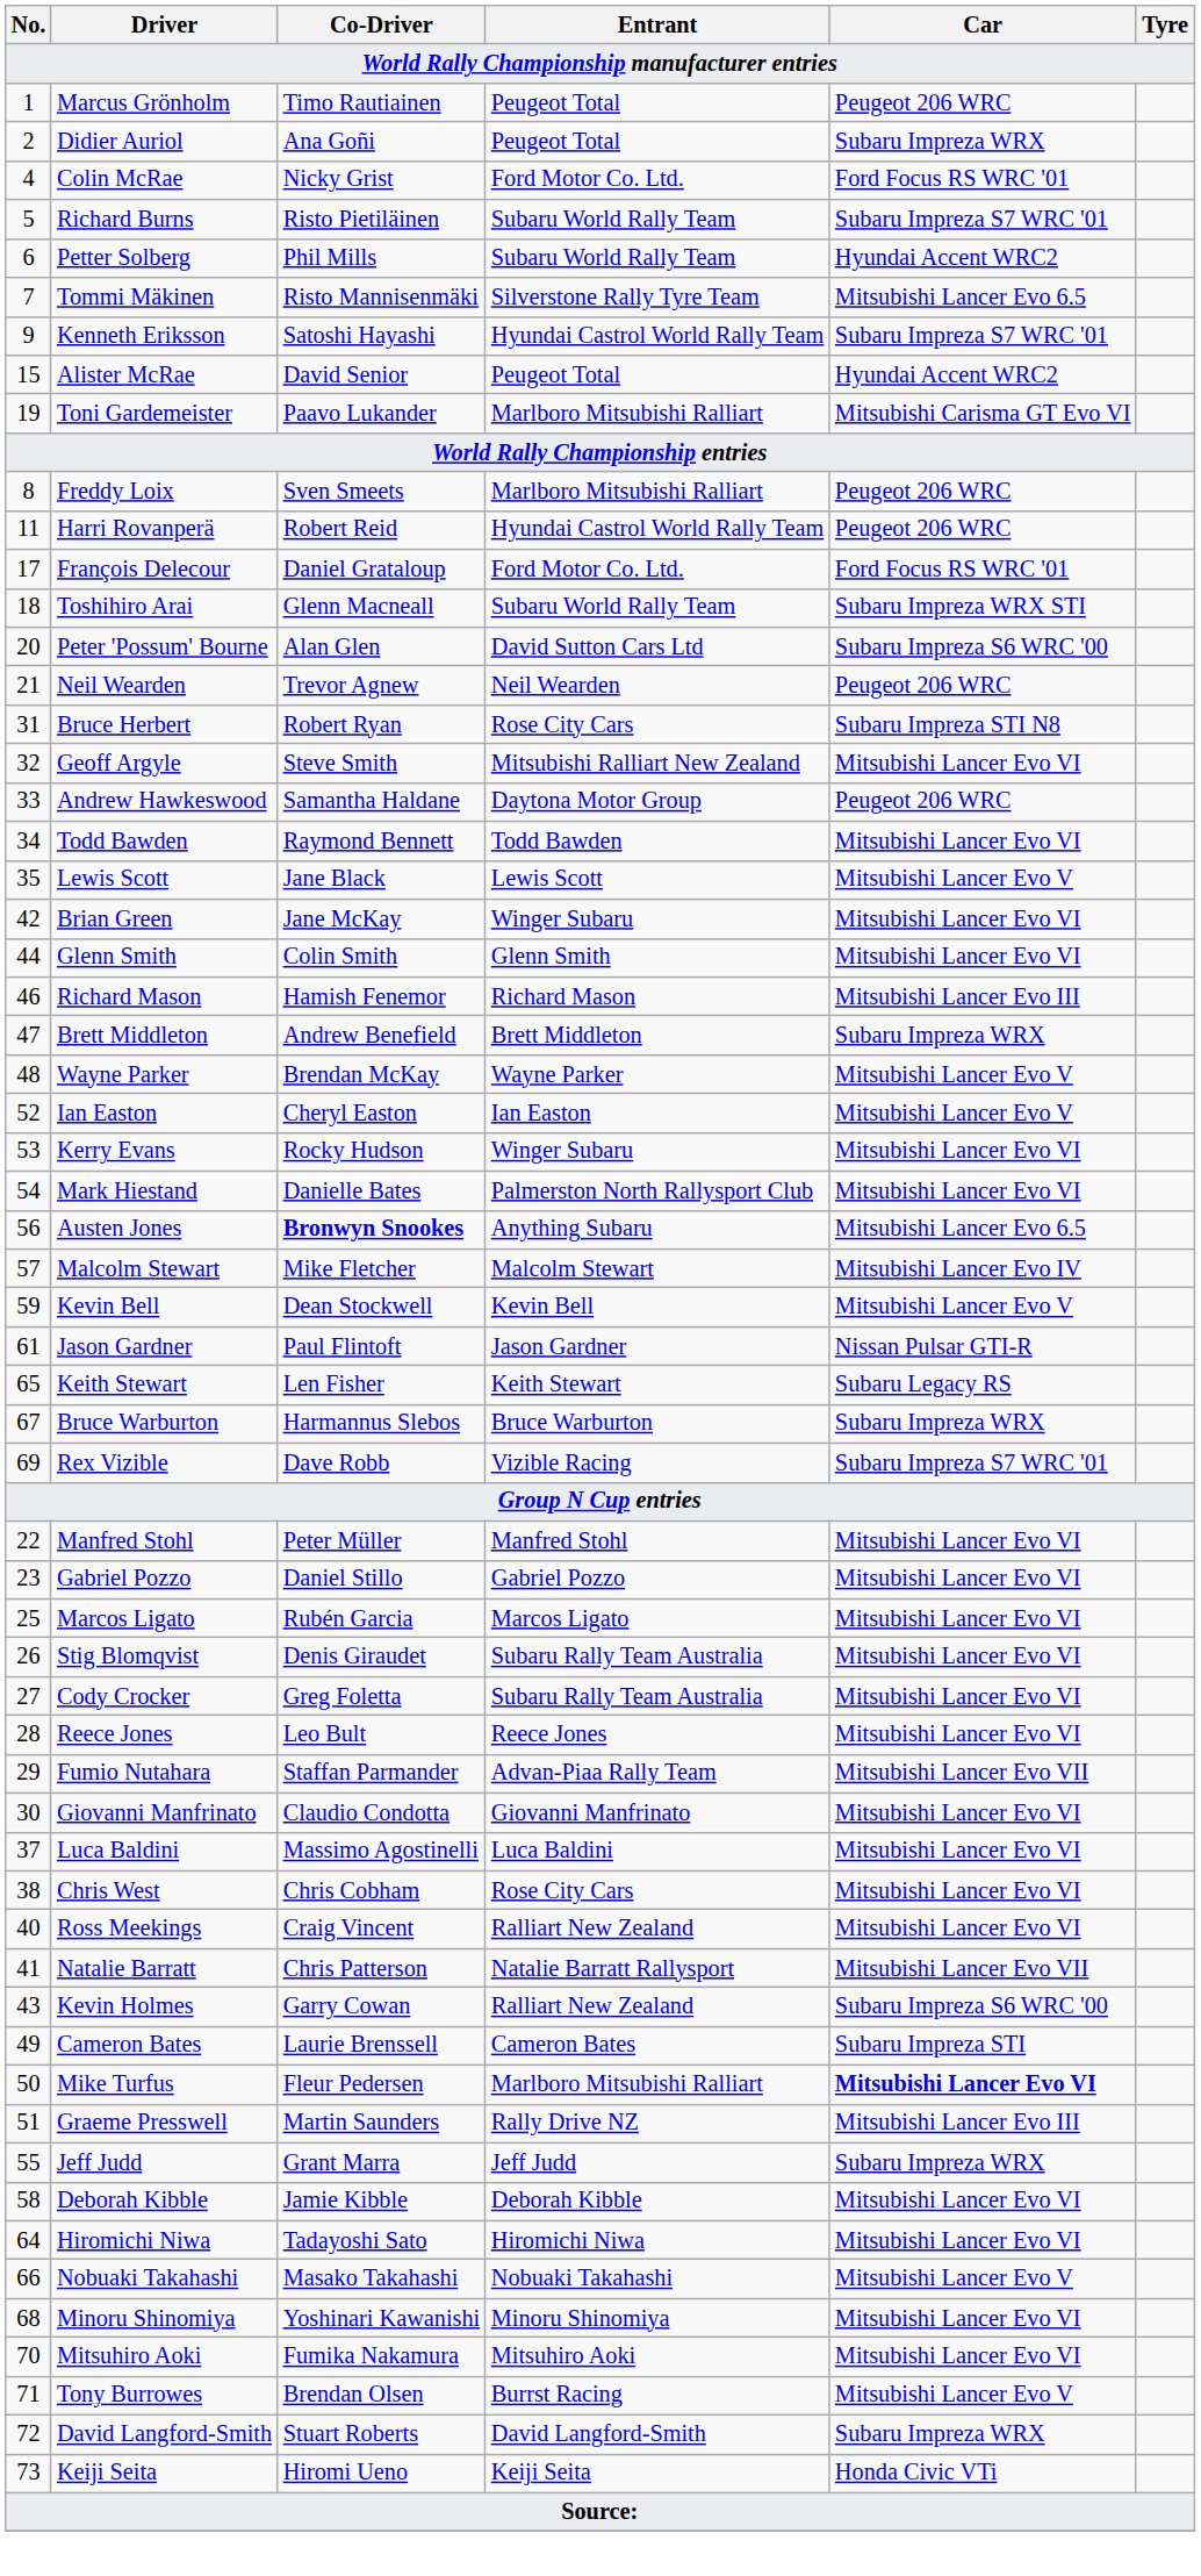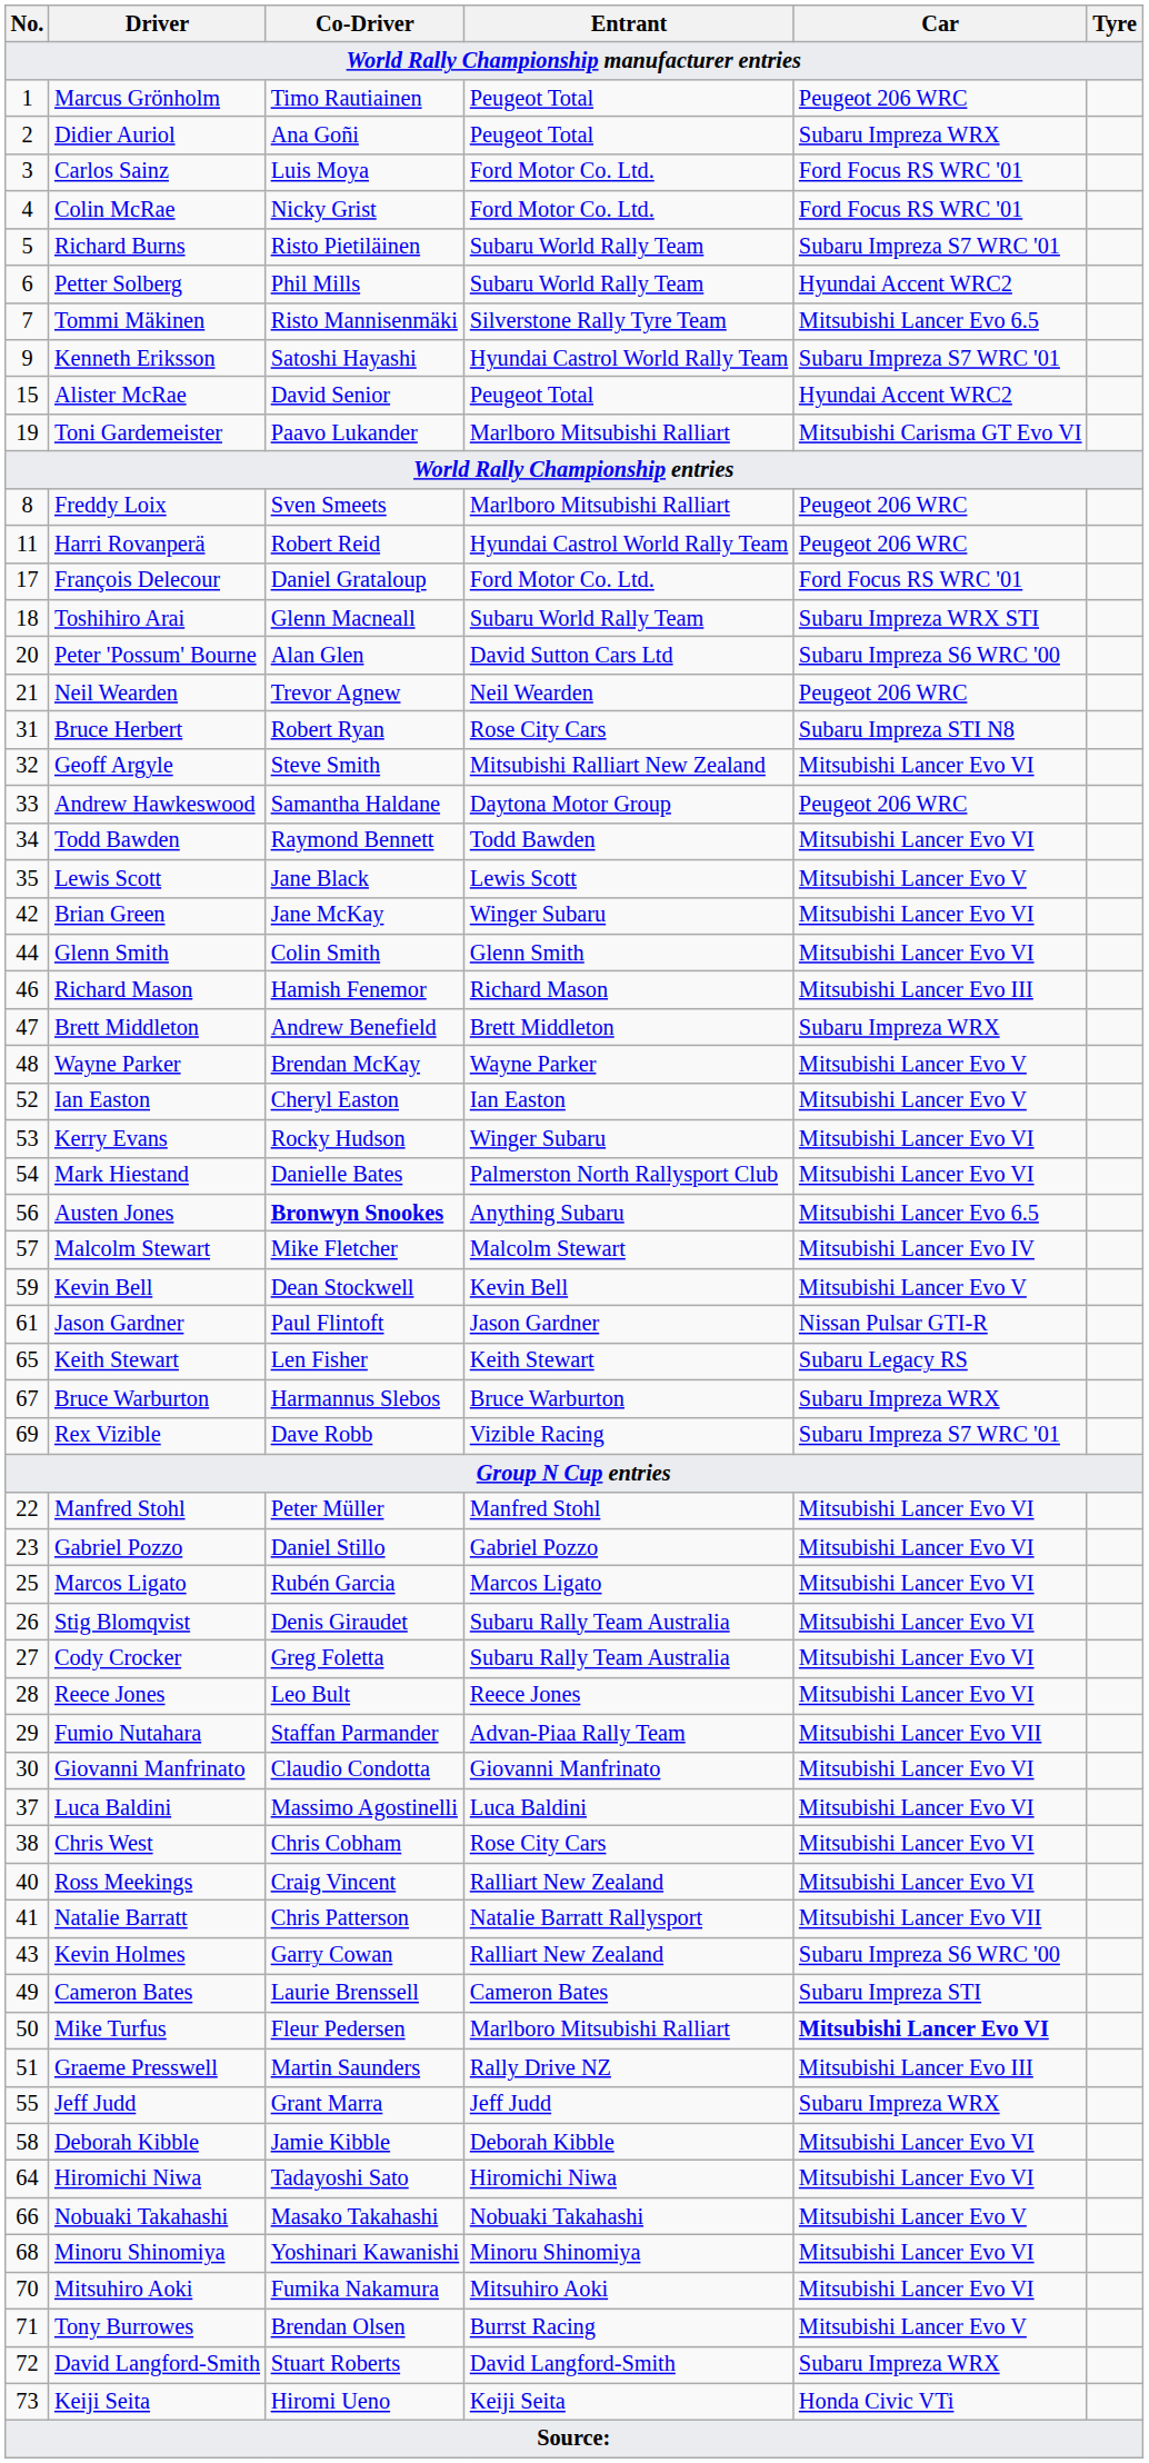 <table class="wikitable" style="font-size: 85%;">
 <tr>
 <th>No.</th>
 <th>Driver</th>
 <th>Co-Driver</th>
 <th>Entrant</th>
 <th>Car</th>
 <th>Tyre</th>
 </tr>
 <tr>
 <td style="background-color:#EAECF0; text-align:center" colspan="6"><strong><em><a href='#'>World Rally Championship</a> manufacturer entries</em></strong></td>
 </tr>
 <tr>
 <td align="center">1</td>
 <td> <a href='#'>Marcus Grönholm</a></td>
 <td> <a href='#'>Timo Rautiainen</a></td>
 <td> <a href='#'>Peugeot Total</a></td>
 <td><a href='#'>Peugeot 206 WRC</a></td>
 <td align="center"></td>
 </tr>
 <tr>
 <td align="center">2</td>
 <td> <a href='#'>Didier Auriol</a></td>
 <td> <a href='#'>Ana Goñi</a></td>
 <td> <a href='#'>Peugeot Total</a></td>
 <td><a href='#'>Subaru Impreza WRX</a></td>
+<td align="center"></td>
+</tr>
+<tr>
+<td align="center">3</td>
+<td> <a href='#'>Carlos Sainz</a></td>
+<td> <a href='#'>Luis Moya</a></td>
+<td> <a href='#'>Ford Motor Co. Ltd.</a></td>
+<td><a href='#'>Ford Focus RS WRC '01</a></td>
 <td align="center"></td>
 </tr>
 <tr>
 <td align="center">4</td>
 <td> <a href='#'>Colin McRae</a></td>
 <td> <a href='#'>Nicky Grist</a></td>
 <td> <a href='#'>Ford Motor Co. Ltd.</a></td>
 <td><a href='#'>Ford Focus RS WRC '01</a></td>
 <td align="center"></td>
 </tr>
 <tr>
 <td align="center">5</td>
 <td> <a href='#'>Richard Burns</a></td>
 <td> <a href='#'>Risto Pietiläinen</a></td>
 <td> <a href='#'>Subaru World Rally Team</a></td>
 <td><a href='#'>Subaru Impreza S7 WRC '01</a></td>
 <td align="center"></td>
 </tr>
 <tr>
 <td align="center">6</td>
 <td> <a href='#'>Petter Solberg</a></td>
 <td> <a href='#'>Phil Mills</a></td>
 <td> <a href='#'>Subaru World Rally Team</a></td>
 <td><a href='#'>Hyundai Accent WRC2</a></td>
 <td align="center"></td>
 </tr>
 <tr>
 <td align="center">7</td>
 <td> <a href='#'>Tommi Mäkinen</a></td>
 <td> <a href='#'>Risto Mannisenmäki</a></td>
 <td> <a href='#'>Silverstone Rally Tyre Team</a></td>
 <td><a href='#'>Mitsubishi Lancer Evo 6.5</a></td>
 <td align="center"></td>
 </tr>
 <tr>
 <td align="center">9</td>
 <td> <a href='#'>Kenneth Eriksson</a></td>
 <td> <a href='#'>Satoshi Hayashi</a></td>
 <td> <a href='#'>Hyundai Castrol World Rally Team</a></td>
 <td><a href='#'>Subaru Impreza S7 WRC '01</a></td>
 <td align="center"></td>
 </tr>
 <tr>
 <td align="center">15</td>
 <td> <a href='#'>Alister McRae</a></td>
 <td> <a href='#'>David Senior</a></td>
 <td> <a href='#'>Peugeot Total</a></td>
 <td><a href='#'>Hyundai Accent WRC2</a></td>
 <td align="center"></td>
 </tr>
 <tr>
 <td align="center">19</td>
 <td> <a href='#'>Toni Gardemeister</a></td>
 <td> <a href='#'>Paavo Lukander</a></td>
 <td> <a href='#'>Marlboro Mitsubishi Ralliart</a></td>
 <td><a href='#'>Mitsubishi Carisma GT Evo VI</a></td>
 <td align="center"></td>
 </tr>
 <tr>
 <td style="background-color:#EAECF0; text-align:center" colspan="6"><strong><em><a href='#'>World Rally Championship</a> entries</em></strong></td>
 </tr>
 <tr>
 <td align="center">8</td>
 <td> <a href='#'>Freddy Loix</a></td>
 <td> <a href='#'>Sven Smeets</a></td>
 <td> <a href='#'>Marlboro Mitsubishi Ralliart</a></td>
 <td><a href='#'>Peugeot 206 WRC</a></td>
 <td align="center"></td>
 </tr>
 <tr>
 <td align="center">11</td>
 <td> <a href='#'>Harri Rovanperä</a></td>
 <td> <a href='#'>Robert Reid</a></td>
 <td> <a href='#'>Hyundai Castrol World Rally Team</a></td>
 <td><a href='#'>Peugeot 206 WRC</a></td>
 <td align="center"></td>
 </tr>
 <tr>
 <td align="center">17</td>
 <td> <a href='#'>François Delecour</a></td>
 <td> <a href='#'>Daniel Grataloup</a></td>
 <td> <a href='#'>Ford Motor Co. Ltd.</a></td>
 <td><a href='#'>Ford Focus RS WRC '01</a></td>
 <td align="center"></td>
 </tr>
 <tr>
 <td align="center">18</td>
 <td> <a href='#'>Toshihiro Arai</a></td>
 <td> <a href='#'>Glenn Macneall</a></td>
 <td> <a href='#'>Subaru World Rally Team</a></td>
 <td><a href='#'>Subaru Impreza WRX STI</a></td>
 <td align="center"></td>
 </tr>
 <tr>
 <td align="center">20</td>
 <td> <a href='#'>Peter 'Possum' Bourne</a></td>
 <td> <a href='#'>Alan Glen</a></td>
 <td> <a href='#'>David Sutton Cars Ltd</a></td>
 <td><a href='#'>Subaru Impreza S6 WRC '00</a></td>
 <td></td>
 </tr>
 <tr>
 <td align="center">21</td>
 <td> <a href='#'>Neil Wearden</a></td>
 <td> <a href='#'>Trevor Agnew</a></td>
 <td> <a href='#'>Neil Wearden</a></td>
 <td><a href='#'>Peugeot 206 WRC</a></td>
 <td></td>
 </tr>
 <tr>
 <td align="center">31</td>
 <td> <a href='#'>Bruce Herbert</a></td>
 <td> <a href='#'>Robert Ryan</a></td>
 <td> <a href='#'>Rose City Cars</a></td>
 <td><a href='#'>Subaru Impreza STI N8</a></td>
 <td></td>
 </tr>
 <tr>
 <td align="center">32</td>
 <td> <a href='#'>Geoff Argyle</a></td>
 <td> <a href='#'>Steve Smith</a></td>
 <td> <a href='#'>Mitsubishi Ralliart New Zealand</a></td>
 <td><a href='#'>Mitsubishi Lancer Evo VI</a></td>
 <td></td>
 </tr>
 <tr>
 <td align="center">33</td>
 <td> <a href='#'>Andrew Hawkeswood</a></td>
 <td> <a href='#'>Samantha Haldane</a></td>
 <td> <a href='#'>Daytona Motor Group</a></td>
 <td><a href='#'>Peugeot 206 WRC</a></td>
 <td></td>
 </tr>
 <tr>
 <td align="center">34</td>
 <td> <a href='#'>Todd Bawden</a></td>
 <td> <a href='#'>Raymond Bennett</a></td>
 <td> <a href='#'>Todd Bawden</a></td>
 <td><a href='#'>Mitsubishi Lancer Evo VI</a></td>
 <td></td>
 </tr>
 <tr>
 <td align="center">35</td>
 <td> <a href='#'>Lewis Scott</a></td>
 <td> <a href='#'>Jane Black</a></td>
 <td> <a href='#'>Lewis Scott</a></td>
 <td><a href='#'>Mitsubishi Lancer Evo V</a></td>
 <td></td>
 </tr>
 <tr>
 <td align="center">42</td>
 <td> <a href='#'>Brian Green</a></td>
 <td> <a href='#'>Jane McKay</a></td>
 <td> <a href='#'>Winger Subaru</a></td>
 <td><a href='#'>Mitsubishi Lancer Evo VI</a></td>
 <td></td>
 </tr>
 <tr>
 <td align="center">44</td>
 <td> <a href='#'>Glenn Smith</a></td>
 <td> <a href='#'>Colin Smith</a></td>
 <td> <a href='#'>Glenn Smith</a></td>
 <td><a href='#'>Mitsubishi Lancer Evo VI</a></td>
 <td></td>
 </tr>
 <tr>
 <td align="center">46</td>
 <td> <a href='#'>Richard Mason</a></td>
 <td> <a href='#'>Hamish Fenemor</a></td>
 <td> <a href='#'>Richard Mason</a></td>
 <td><a href='#'>Mitsubishi Lancer Evo III</a></td>
 <td></td>
 </tr>
 <tr>
 <td align="center">47</td>
 <td> <a href='#'>Brett Middleton</a></td>
 <td> <a href='#'>Andrew Benefield</a></td>
 <td> <a href='#'>Brett Middleton</a></td>
 <td><a href='#'>Subaru Impreza WRX</a></td>
 <td></td>
 </tr>
 <tr>
 <td align="center">48</td>
 <td> <a href='#'>Wayne Parker</a></td>
 <td> <a href='#'>Brendan McKay</a></td>
 <td> <a href='#'>Wayne Parker</a></td>
 <td><a href='#'>Mitsubishi Lancer Evo V</a></td>
 <td></td>
 </tr>
 <tr>
 <td align="center">52</td>
 <td> <a href='#'>Ian Easton</a></td>
 <td> <a href='#'>Cheryl Easton</a></td>
 <td> <a href='#'>Ian Easton</a></td>
 <td><a href='#'>Mitsubishi Lancer Evo V</a></td>
 <td></td>
 </tr>
 <tr>
 <td align="center">53</td>
 <td> <a href='#'>Kerry Evans</a></td>
 <td> <a href='#'>Rocky Hudson</a></td>
 <td> <a href='#'>Winger Subaru</a></td>
 <td><a href='#'>Mitsubishi Lancer Evo VI</a></td>
 <td></td>
 </tr>
 <tr>
 <td align="center">54</td>
 <td> <a href='#'>Mark Hiestand</a></td>
 <td> <a href='#'>Danielle Bates</a></td>
 <td> <a href='#'>Palmerston North Rallysport Club</a></td>
 <td><a href='#'>Mitsubishi Lancer Evo VI</a></td>
 <td></td>
 </tr>
 <tr>
 <td align="center">56</td>
 <td> <a href='#'>Austen Jones</a></td>
 <td><strong> <a href='#'>Bronwyn Snookes</a></strong></td>
 <td> <a href='#'>Anything Subaru</a></td>
 <td><a href='#'>Mitsubishi Lancer Evo 6.5</a></td>
 <td></td>
 </tr>
 <tr>
 <td align="center">57</td>
 <td> <a href='#'>Malcolm Stewart</a></td>
 <td> <a href='#'>Mike Fletcher</a></td>
 <td> <a href='#'>Malcolm Stewart</a></td>
 <td><a href='#'>Mitsubishi Lancer Evo IV</a></td>
 <td></td>
 </tr>
 <tr>
 <td align="center">59</td>
 <td> <a href='#'>Kevin Bell</a></td>
 <td> <a href='#'>Dean Stockwell</a></td>
 <td> <a href='#'>Kevin Bell</a></td>
 <td><a href='#'>Mitsubishi Lancer Evo V</a></td>
 <td></td>
 </tr>
 <tr>
 <td align="center">61</td>
 <td> <a href='#'>Jason Gardner</a></td>
 <td> <a href='#'>Paul Flintoft</a></td>
 <td> <a href='#'>Jason Gardner</a></td>
 <td><a href='#'>Nissan Pulsar GTI-R</a></td>
 <td></td>
 </tr>
 <tr>
 <td align="center">65</td>
 <td> <a href='#'>Keith Stewart</a></td>
 <td> <a href='#'>Len Fisher</a></td>
 <td> <a href='#'>Keith Stewart</a></td>
 <td><a href='#'>Subaru Legacy RS</a></td>
 <td></td>
 </tr>
 <tr>
 <td align="center">67</td>
 <td> <a href='#'>Bruce Warburton</a></td>
 <td> <a href='#'>Harmannus Slebos</a></td>
 <td> <a href='#'>Bruce Warburton</a></td>
 <td><a href='#'>Subaru Impreza WRX</a></td>
 <td></td>
 </tr>
 <tr>
 <td align="center">69</td>
 <td> <a href='#'>Rex Vizible</a></td>
 <td> <a href='#'>Dave Robb</a></td>
 <td> <a href='#'>Vizible Racing</a></td>
 <td><a href='#'>Subaru Impreza S7 WRC '01</a></td>
 <td></td>
 </tr>
 <tr>
 <td style="background-color:#EAECF0; text-align:center" colspan="6"><strong><em><a href='#'>Group N Cup</a> entries</em></strong></td>
 </tr>
 <tr>
 <td align="center">22</td>
 <td> <a href='#'>Manfred Stohl</a></td>
 <td> <a href='#'>Peter Müller</a></td>
 <td> <a href='#'>Manfred Stohl</a></td>
 <td><a href='#'>Mitsubishi Lancer Evo VI</a></td>
 <td></td>
 </tr>
 <tr>
 <td align="center">23</td>
 <td> <a href='#'>Gabriel Pozzo</a></td>
 <td> <a href='#'>Daniel Stillo</a></td>
 <td> <a href='#'>Gabriel Pozzo</a></td>
 <td><a href='#'>Mitsubishi Lancer Evo VI</a></td>
 <td></td>
 </tr>
 <tr>
 <td align="center">25</td>
 <td> <a href='#'>Marcos Ligato</a></td>
 <td> <a href='#'>Rubén Garcia</a></td>
 <td> <a href='#'>Marcos Ligato</a></td>
 <td><a href='#'>Mitsubishi Lancer Evo VI</a></td>
 <td></td>
 </tr>
 <tr>
 <td align="center">26</td>
 <td> <a href='#'>Stig Blomqvist</a></td>
 <td> <a href='#'>Denis Giraudet</a></td>
 <td> <a href='#'>Subaru Rally Team Australia</a></td>
 <td><a href='#'>Mitsubishi Lancer Evo VI</a></td>
 <td></td>
 </tr>
 <tr>
 <td align="center">27</td>
 <td> <a href='#'>Cody Crocker</a></td>
 <td> <a href='#'>Greg Foletta</a></td>
 <td> <a href='#'>Subaru Rally Team Australia</a></td>
 <td><a href='#'>Mitsubishi Lancer Evo VI</a></td>
 <td></td>
 </tr>
 <tr>
 <td align="center">28</td>
 <td> <a href='#'>Reece Jones</a></td>
 <td> <a href='#'>Leo Bult</a></td>
 <td> <a href='#'>Reece Jones</a></td>
 <td><a href='#'>Mitsubishi Lancer Evo VI</a></td>
 <td></td>
 </tr>
 <tr>
 <td align="center">29</td>
 <td> <a href='#'>Fumio Nutahara</a></td>
 <td> <a href='#'>Staffan Parmander</a></td>
 <td> <a href='#'>Advan-Piaa Rally Team</a></td>
 <td><a href='#'>Mitsubishi Lancer Evo VII</a></td>
 <td></td>
 </tr>
 <tr>
 <td align="center">30</td>
 <td> <a href='#'>Giovanni Manfrinato</a></td>
 <td> <a href='#'>Claudio Condotta</a></td>
 <td> <a href='#'>Giovanni Manfrinato</a></td>
 <td><a href='#'>Mitsubishi Lancer Evo VI</a></td>
 <td></td>
 </tr>
 <tr>
 <td align="center">37</td>
 <td> <a href='#'>Luca Baldini</a></td>
 <td> <a href='#'>Massimo Agostinelli</a></td>
 <td> <a href='#'>Luca Baldini</a></td>
 <td><a href='#'>Mitsubishi Lancer Evo VI</a></td>
 <td></td>
 </tr>
 <tr>
 <td align="center">38</td>
 <td> <a href='#'>Chris West</a></td>
 <td> <a href='#'>Chris Cobham</a></td>
 <td> <a href='#'>Rose City Cars</a></td>
 <td><a href='#'>Mitsubishi Lancer Evo VI</a></td>
 <td></td>
 </tr>
 <tr>
 <td align="center">40</td>
 <td> <a href='#'>Ross Meekings</a></td>
 <td> <a href='#'>Craig Vincent</a></td>
 <td> <a href='#'>Ralliart New Zealand</a></td>
 <td><a href='#'>Mitsubishi Lancer Evo VI</a></td>
 <td></td>
 </tr>
 <tr>
 <td align="center">41</td>
 <td> <a href='#'>Natalie Barratt</a></td>
 <td> <a href='#'>Chris Patterson</a></td>
 <td> <a href='#'>Natalie Barratt Rallysport</a></td>
 <td><a href='#'>Mitsubishi Lancer Evo VII</a></td>
 <td></td>
 </tr>
 <tr>
 <td align="center">43</td>
 <td> <a href='#'>Kevin Holmes</a></td>
 <td> <a href='#'>Garry Cowan</a></td>
 <td> <a href='#'>Ralliart New Zealand</a></td>
 <td><a href='#'>Subaru Impreza S6 WRC '00</a></td>
 <td></td>
 </tr>
 <tr>
 <td align="center">49</td>
 <td> <a href='#'>Cameron Bates</a></td>
 <td> <a href='#'>Laurie Brenssell</a></td>
 <td> <a href='#'>Cameron Bates</a></td>
 <td><a href='#'>Subaru Impreza STI</a></td>
 <td></td>
 </tr>
 <tr>
 <td align="center">50</td>
 <td> <a href='#'>Mike Turfus</a></td>
 <td> <a href='#'>Fleur Pedersen</a></td>
 <td> <a href='#'>Marlboro Mitsubishi Ralliart</a></td>
 <td><strong><a href='#'>Mitsubishi Lancer Evo VI</a></strong></td>
 <td></td>
 </tr>
 <tr>
 <td align="center">51</td>
 <td> <a href='#'>Graeme Presswell</a></td>
 <td> <a href='#'>Martin Saunders</a></td>
 <td> <a href='#'>Rally Drive NZ</a></td>
 <td><a href='#'>Mitsubishi Lancer Evo III</a></td>
 <td></td>
 </tr>
 <tr>
 <td align="center">55</td>
 <td> <a href='#'>Jeff Judd</a></td>
 <td> <a href='#'>Grant Marra</a></td>
 <td> <a href='#'>Jeff Judd</a></td>
 <td><a href='#'>Subaru Impreza WRX</a></td>
 <td></td>
 </tr>
 <tr>
 <td align="center">58</td>
 <td> <a href='#'>Deborah Kibble</a></td>
 <td> <a href='#'>Jamie Kibble</a></td>
 <td> <a href='#'>Deborah Kibble</a></td>
 <td><a href='#'>Mitsubishi Lancer Evo VI</a></td>
 <td></td>
 </tr>
 <tr>
 <td align="center">64</td>
 <td> <a href='#'>Hiromichi Niwa</a></td>
 <td> <a href='#'>Tadayoshi Sato</a></td>
 <td> <a href='#'>Hiromichi Niwa</a></td>
 <td><a href='#'>Mitsubishi Lancer Evo VI</a></td>
 <td></td>
 </tr>
 <tr>
 <td align="center">66</td>
 <td> <a href='#'>Nobuaki Takahashi</a></td>
 <td> <a href='#'>Masako Takahashi</a></td>
 <td> <a href='#'>Nobuaki Takahashi</a></td>
 <td><a href='#'>Mitsubishi Lancer Evo V</a></td>
 <td></td>
 </tr>
 <tr>
 <td align="center">68</td>
 <td> <a href='#'>Minoru Shinomiya</a></td>
 <td> <a href='#'>Yoshinari Kawanishi</a></td>
 <td> <a href='#'>Minoru Shinomiya</a></td>
 <td><a href='#'>Mitsubishi Lancer Evo VI</a></td>
 <td></td>
 </tr>
 <tr>
 <td align="center">70</td>
 <td> <a href='#'>Mitsuhiro Aoki</a></td>
 <td> <a href='#'>Fumika Nakamura</a></td>
 <td> <a href='#'>Mitsuhiro Aoki</a></td>
 <td><a href='#'>Mitsubishi Lancer Evo VI</a></td>
 <td></td>
 </tr>
 <tr>
 <td align="center">71</td>
 <td> <a href='#'>Tony Burrowes</a></td>
 <td> <a href='#'>Brendan Olsen</a></td>
 <td> <a href='#'>Burrst Racing</a></td>
 <td><a href='#'>Mitsubishi Lancer Evo V</a></td>
 <td></td>
 </tr>
 <tr>
 <td align="center">72</td>
 <td> <a href='#'>David Langford-Smith</a></td>
 <td> <a href='#'>Stuart Roberts</a></td>
 <td> <a href='#'>David Langford-Smith</a></td>
 <td><a href='#'>Subaru Impreza WRX</a></td>
 <td></td>
 </tr>
 <tr>
 <td align="center">73</td>
 <td> <a href='#'>Keiji Seita</a></td>
 <td> <a href='#'>Hiromi Ueno</a></td>
 <td> <a href='#'>Keiji Seita</a></td>
 <td><a href='#'>Honda Civic VTi</a></td>
 <td></td>
 </tr>
 <tr>
 <td style="background-color:#EAECF0; text-align:center" colspan="6"><strong>Source:</strong></td>
 </tr>
 <tr>
 </tr>
 </table>
